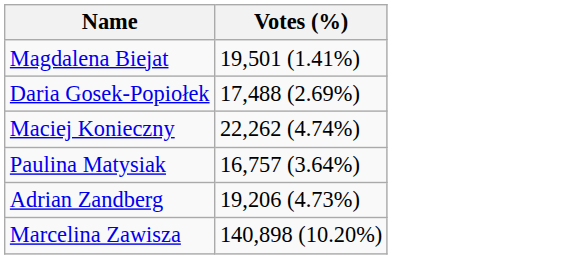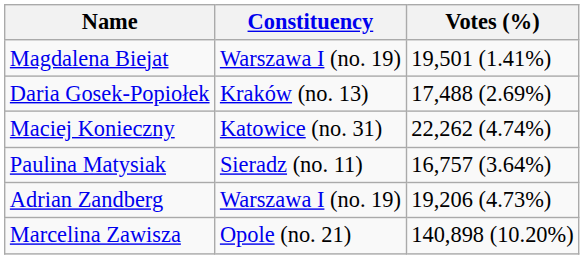 <table class="wikitable">
 <tr>
 <th>Name</th>
+<th><a href='#'>Constituency</a></th>
 <th>Votes (%)</th>
 </tr>
 <tr>
 <td><a href='#'>Magdalena Biejat</a></td>
+<td><a href='#'>Warszawa I</a> (no. 19)</td>
 <td>19,501 (1.41%)</td>
 </tr>
 <tr>
 <td><a href='#'>Daria Gosek-Popiołek</a></td>
+<td><a href='#'>Kraków</a> (no. 13)</td>
 <td>17,488 (2.69%)</td>
 </tr>
 <tr>
 <td><a href='#'>Maciej Konieczny</a></td>
+<td><a href='#'>Katowice</a> (no. 31)</td>
 <td>22,262 (4.74%)</td>
 </tr>
 <tr>
 <td><a href='#'>Paulina Matysiak</a></td>
+<td><a href='#'>Sieradz</a> (no. 11)</td>
 <td>16,757 (3.64%)</td>
 </tr>
 <tr>
 <td><a href='#'>Adrian Zandberg</a></td>
+<td><a href='#'>Warszawa I</a> (no. 19)</td>
 <td>19,206 (4.73%)</td>
 </tr>
 <tr>
 <td><a href='#'>Marcelina Zawisza</a></td>
+<td><a href='#'>Opole</a> (no. 21)</td>
 <td>140,898 (10.20%)</td>
 </tr>
 </table>
